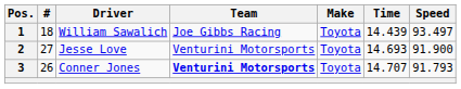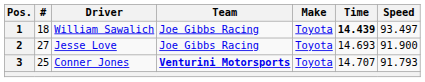 <table class="wikitable" style="font-size:95%">
 <tr>
 <th>Pos.</th>
 <th>#</th>
 <th>Driver</th>
 <th>Team</th>
 <th>Make</th>
 <th>Time</th>
 <th>Speed</th>
 </tr>
 <tr>
 <th>1</th>
 <td>18</td>
 <td><a href='#'>William Sawalich</a></td>
 <td><a href='#'>Joe Gibbs Racing</a></td>
 <td><a href='#'>Toyota</a></td>
-<td>14.439</td>
+<td><strong>14.439</strong></td>
 <td>93.497</td>
 </tr>
 <tr>
 <th>2</th>
 <td>27</td>
 <td><a href='#'>Jesse Love</a></td>
-<td><a href='#'>Venturini Motorsports</a></td>
+<td><a href='#'>Joe Gibbs Racing</a></td>
 <td><a href='#'>Toyota</a></td>
 <td>14.693</td>
 <td>91.900</td>
 </tr>
 <tr>
 <th>3</th>
-<td>26</td>
+<td>25</td>
 <td><a href='#'>Conner Jones</a></td>
 <td><strong><a href='#'>Venturini Motorsports</a></strong></td>
 <td><a href='#'>Toyota</a></td>
 <td>14.707</td>
 <td>91.793</td>
 </tr>
 <tr>
 <th colspan="7"></th>
 </tr>
 </table>
